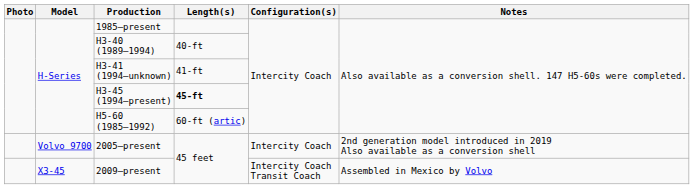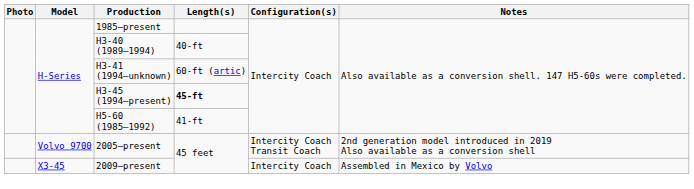 <table class="wikitable" style="font-size:100%;text-align:left;">
 <tr>
 <th>Photo</th>
 <th>Model</th>
 <th>Production</th>
 <th>Length(s)</th>
 <th>Configuration(s)</th>
 <th>Notes</th>
 </tr>
 <tr>
 <td rowspan=5><br></td>
 <td rowspan=5><a href='#'>H-Series</a><br></td>
 <td>1985–present</td>
 <td> </td>
 <td rowspan=5>Intercity Coach</td>
 <td rowspan=5>Also available as a conversion shell. 147 H5-60s were completed.</td>
 </tr>
 <tr>
 <td>H3-40<br>(1989–1994)</td>
 <td>40-ft</td>
 </tr>
 <tr>
 <td>H3-41<br>(1994–unknown)</td>
-<td>41-ft</td>
+<td>60-ft (<a href='#'>artic</a>)</td>
 </tr>
 <tr>
 <td>H3-45<br>(1994–present)</td>
 <td><strong>45-ft</strong></td>
 </tr>
 <tr>
 <td>H5-60<br>(1985–1992)</td>
-<td>60-ft (<a href='#'>artic</a>)</td>
+<td>41-ft</td>
 </tr>
 <tr>
 <td><br></td>
 <td><a href='#'>Volvo 9700</a><br></td>
 <td>2005–present</td>
 <td rowspan="2">45 feet</td>
-<td>Intercity Coach</td>
+<td>Intercity Coach<br>Transit Coach</td>
 <td>2nd generation model introduced in 2019<br>Also available as a conversion shell</td>
 </tr>
 <tr>
 <td><br></td>
 <td><a href='#'>X3-45</a></td>
 <td>2009–present</td>
-<td>Intercity Coach<br>Transit Coach</td>
+<td>Intercity Coach</td>
 <td>Assembled in Mexico by <a href='#'>Volvo</a></td>
 </tr>
 </table>
